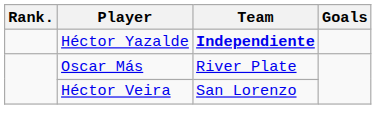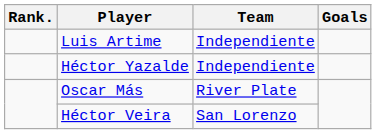 <table class="wikitable" style="text-align:">
 <tr>
 <th>Rank.</th>
 <th>Player</th>
 <th>Team</th>
 <th>Goals</th>
 </tr>
 <tr>
 <td></td>
+<td> <a href='#'>Luis Artime</a></td>
+<td><a href='#'>Independiente</a></td>
+<td></td>
+</tr>
+<tr>
+<td></td>
 <td> <a href='#'>Héctor Yazalde</a></td>
-<td><strong><a href='#'>Independiente</a></strong></td>
+<td><a href='#'>Independiente</a></td>
 <td></td>
 </tr>
 <tr>
 <td rowspan=2></td>
 <td> <a href='#'>Oscar Más</a></td>
 <td><a href='#'>River Plate</a></td>
 <td rowspan=2></td>
 </tr>
 <tr>
 <td> <a href='#'>Héctor Veira</a></td>
 <td><a href='#'>San Lorenzo</a></td>
 </tr>
 </table>
